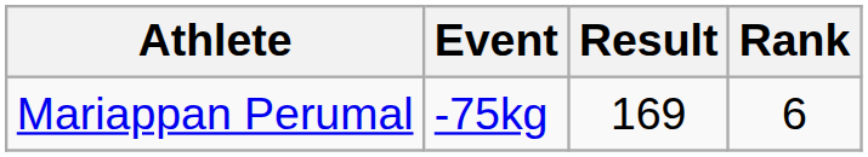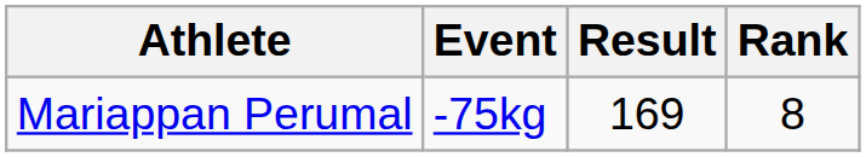 <table class="wikitable">
 <tr>
 <th>Athlete</th>
 <th>Event</th>
 <th>Result</th>
 <th>Rank</th>
 </tr>
 <tr align=center>
 <td align=left><a href='#'>Mariappan Perumal</a></td>
 <td align=left><a href='#'>-75kg</a></td>
 <td>169</td>
-<td>6</td>
+<td>8</td>
 </tr>
 </table>
